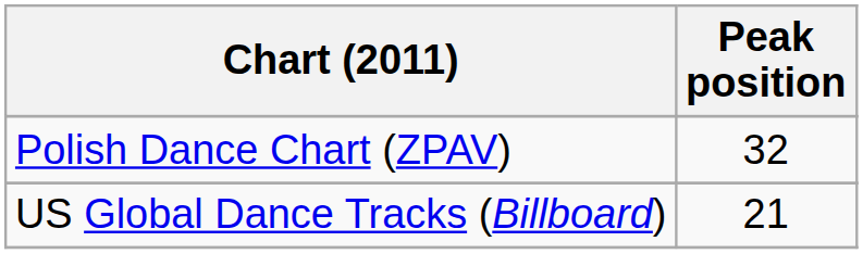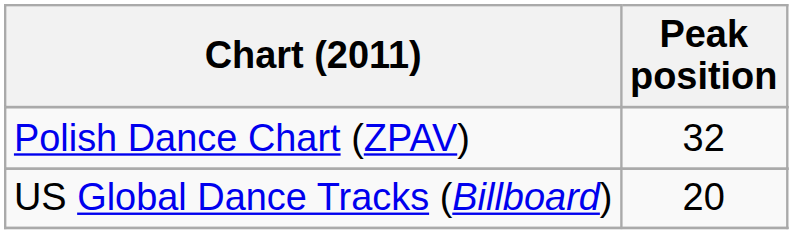 <table class="wikitable sortable">
 <tr>
 <th>Chart (2011)</th>
 <th>Peak<br>position</th>
 </tr>
 <tr>
 </tr>
 <tr>
 </tr>
 <tr>
 </tr>
 <tr>
 </tr>
 <tr>
 <td><a href='#'>Polish Dance Chart</a> (<a href='#'>ZPAV</a>)</td>
 <td align="center">32</td>
 </tr>
 <tr>
 </tr>
 <tr>
 </tr>
 <tr>
 </tr>
 <tr>
 </tr>
 <tr>
 <td>US <a href='#'>Global Dance Tracks</a> (<em><a href='#'>Billboard</a></em>)</td>
-<td align="center">21</td>
+<td align="center">20</td>
 </tr>
 <tr>
 </tr>
 </table>
